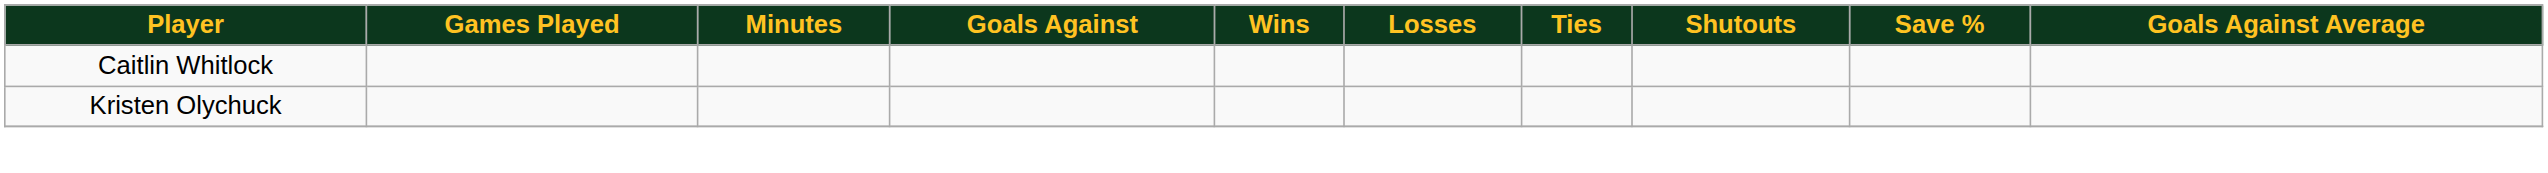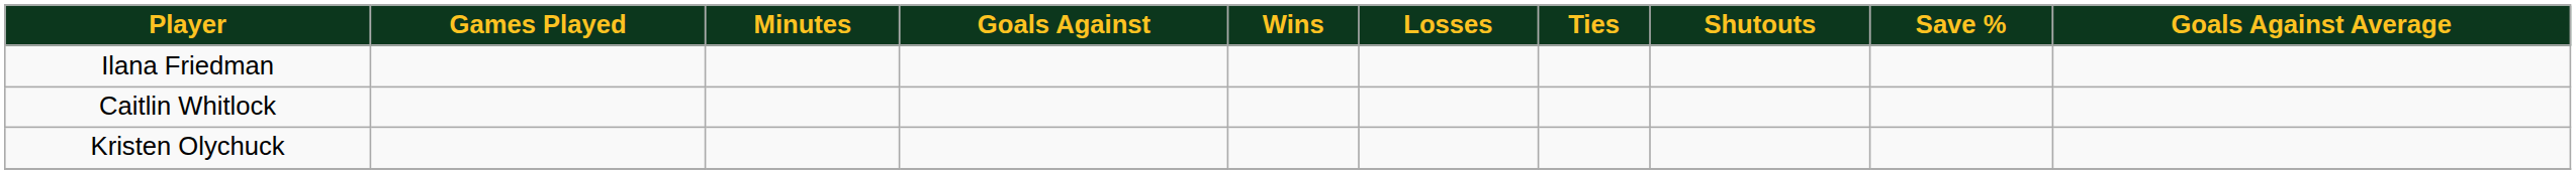 <table class="wikitable" width="80%">
 <tr align="center"  style="background:#0C371D;color:#ffc322;">
 <td><strong>Player</strong></td>
 <td><strong>Games Played</strong></td>
 <td><strong>Minutes</strong></td>
 <td><strong>Goals Against</strong></td>
 <td><strong>Wins</strong></td>
 <td><strong>Losses</strong></td>
 <td><strong>Ties</strong></td>
 <td><strong>Shutouts</strong></td>
 <td><strong>Save %</strong></td>
 <td><strong>Goals Against Average</strong></td>
+</tr>
+<tr align="center" bgcolor="">
+<td>Ilana Friedman</td>
+<td></td>
+<td></td>
+<td></td>
+<td></td>
+<td></td>
+<td></td>
+<td></td>
+<td></td>
+<td></td>
 </tr>
 <tr align="center" bgcolor="">
 <td>Caitlin Whitlock</td>
 <td></td>
 <td></td>
 <td></td>
 <td></td>
 <td></td>
 <td></td>
 <td></td>
 <td></td>
 <td></td>
 </tr>
 <tr align="center" bgcolor="">
 <td>Kristen Olychuck</td>
 <td></td>
 <td></td>
 <td></td>
 <td></td>
 <td></td>
 <td></td>
 <td></td>
 <td></td>
 <td></td>
 </tr>
 <tr align="center" bgcolor="">
 </tr>
 </table>
